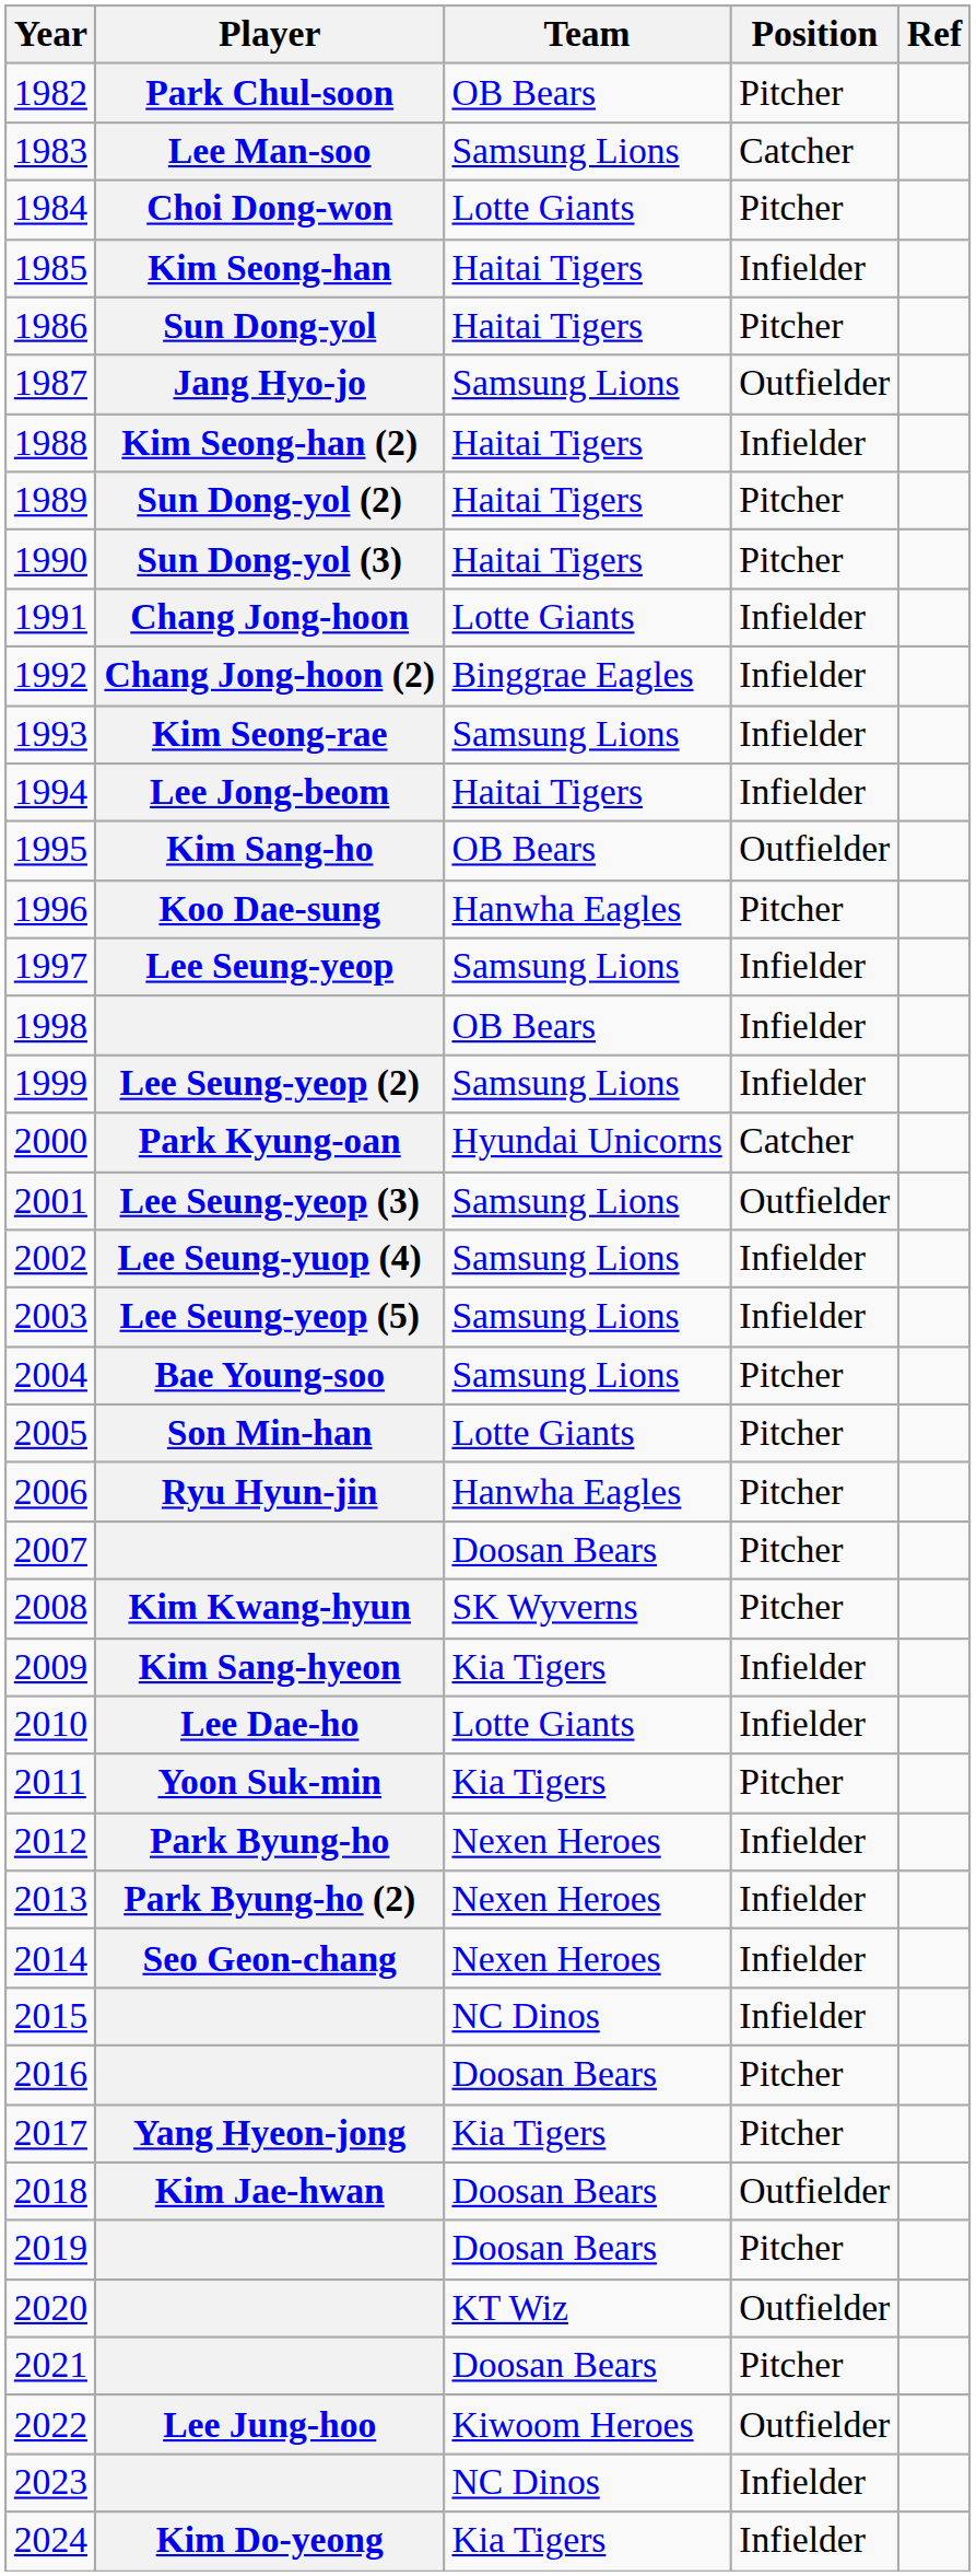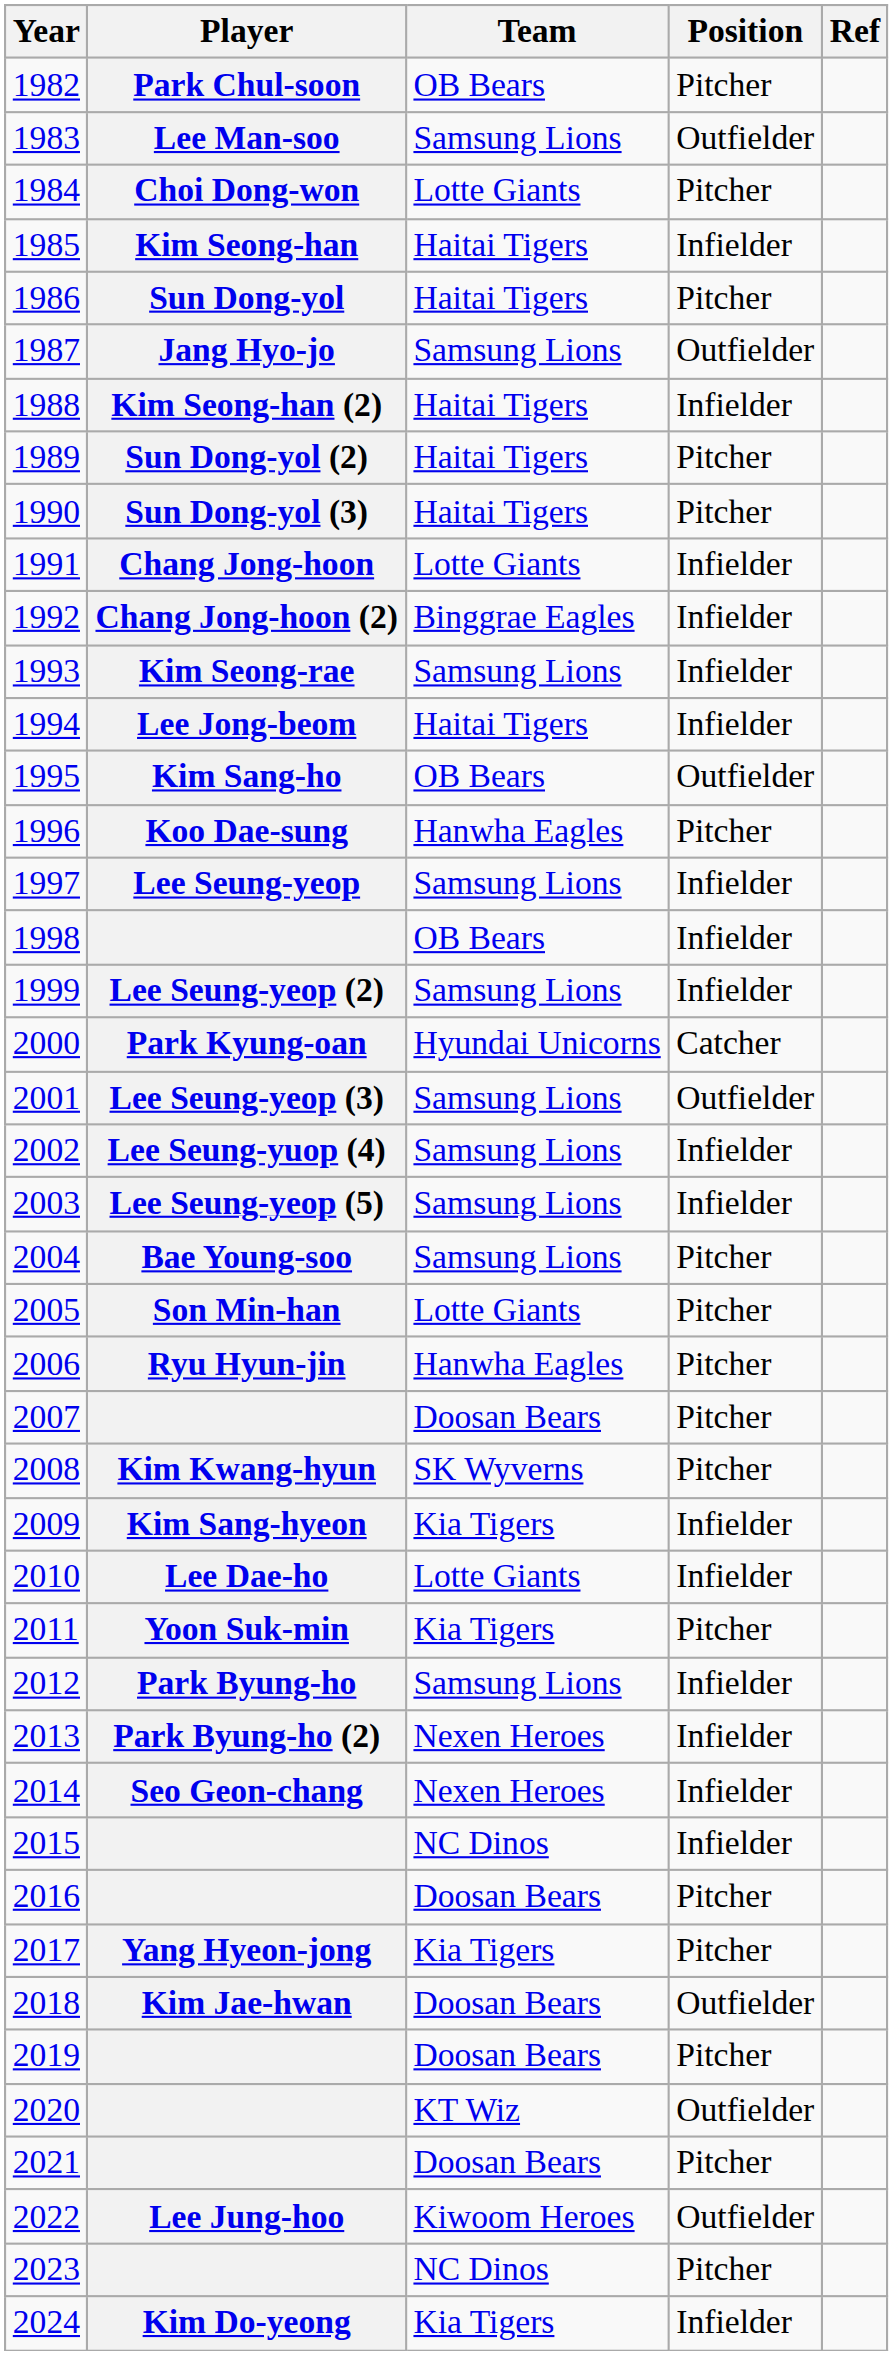 <table class="wikitable sortable plainrowheaders">
 <tr>
 <th scope="col">Year</th>
 <th scope="col">Player</th>
 <th scope="col">Team</th>
 <th scope="col">Position</th>
 <th scope="col" class=unsortable>Ref</th>
 </tr>
 <tr>
 <td><a href='#'>1982</a></td>
 <th scope="row"><a href='#'>Park Chul-soon</a></th>
 <td><a href='#'>OB Bears</a></td>
 <td>Pitcher</td>
 <td></td>
 </tr>
 <tr>
 <td><a href='#'>1983</a></td>
 <th scope="row"><a href='#'>Lee Man-soo</a></th>
 <td><a href='#'>Samsung Lions</a></td>
-<td>Catcher</td>
+<td>Outfielder</td>
 <td></td>
 </tr>
 <tr>
 <td><a href='#'>1984</a></td>
 <th scope="row"><a href='#'>Choi Dong-won</a></th>
 <td><a href='#'>Lotte Giants</a></td>
 <td>Pitcher</td>
 <td></td>
 </tr>
 <tr>
 <td><a href='#'>1985</a></td>
 <th scope="row"><a href='#'>Kim Seong-han</a></th>
 <td><a href='#'>Haitai Tigers</a></td>
 <td>Infielder</td>
 <td></td>
 </tr>
 <tr>
 <td><a href='#'>1986</a></td>
 <th scope="row"><a href='#'>Sun Dong-yol</a></th>
 <td><a href='#'>Haitai Tigers</a></td>
 <td>Pitcher</td>
 <td></td>
 </tr>
 <tr>
 <td><a href='#'>1987</a></td>
 <th scope="row"><a href='#'>Jang Hyo-jo</a></th>
 <td><a href='#'>Samsung Lions</a></td>
 <td>Outfielder</td>
 <td></td>
 </tr>
 <tr>
 <td><a href='#'>1988</a></td>
 <th scope="row"><a href='#'>Kim Seong-han</a> (2)</th>
 <td><a href='#'>Haitai Tigers</a></td>
 <td>Infielder</td>
 <td></td>
 </tr>
 <tr>
 <td><a href='#'>1989</a></td>
 <th scope="row"><a href='#'>Sun Dong-yol</a> (2)</th>
 <td><a href='#'>Haitai Tigers</a></td>
 <td>Pitcher</td>
 <td></td>
 </tr>
 <tr>
 <td><a href='#'>1990</a></td>
 <th scope="row"><a href='#'>Sun Dong-yol</a> (3)</th>
 <td><a href='#'>Haitai Tigers</a></td>
 <td>Pitcher</td>
 <td></td>
 </tr>
 <tr>
 <td><a href='#'>1991</a></td>
 <th scope="row"><a href='#'>Chang Jong-hoon</a></th>
 <td><a href='#'>Lotte Giants</a></td>
 <td>Infielder</td>
 <td></td>
 </tr>
 <tr>
 <td><a href='#'>1992</a></td>
 <th scope="row"><a href='#'>Chang Jong-hoon</a> (2)</th>
 <td><a href='#'>Binggrae Eagles</a></td>
 <td>Infielder</td>
 <td></td>
 </tr>
 <tr>
 <td><a href='#'>1993</a></td>
 <th scope="row"><a href='#'>Kim Seong-rae</a></th>
 <td><a href='#'>Samsung Lions</a></td>
 <td>Infielder</td>
 <td></td>
 </tr>
 <tr>
 <td><a href='#'>1994</a></td>
 <th scope="row"><a href='#'>Lee Jong-beom</a></th>
 <td><a href='#'>Haitai Tigers</a></td>
 <td>Infielder</td>
 <td></td>
 </tr>
 <tr>
 <td><a href='#'>1995</a></td>
 <th scope="row"><a href='#'>Kim Sang-ho</a></th>
 <td><a href='#'>OB Bears</a></td>
 <td>Outfielder</td>
 <td></td>
 </tr>
 <tr>
 <td><a href='#'>1996</a></td>
 <th scope="row"><a href='#'>Koo Dae-sung</a></th>
 <td><a href='#'>Hanwha Eagles</a></td>
 <td>Pitcher</td>
 <td></td>
 </tr>
 <tr>
 <td><a href='#'>1997</a></td>
 <th scope="row"><a href='#'>Lee Seung-yeop</a></th>
 <td><a href='#'>Samsung Lions</a></td>
 <td>Infielder</td>
 <td></td>
 </tr>
 <tr>
 <td><a href='#'>1998</a></td>
 <th scope="row"></th>
 <td><a href='#'>OB Bears</a></td>
 <td>Infielder</td>
 <td></td>
 </tr>
 <tr>
 <td><a href='#'>1999</a></td>
 <th scope="row"><a href='#'>Lee Seung-yeop</a> (2)</th>
 <td><a href='#'>Samsung Lions</a></td>
 <td>Infielder</td>
 <td></td>
 </tr>
 <tr>
 <td><a href='#'>2000</a></td>
 <th scope="row"><a href='#'>Park Kyung-oan</a></th>
 <td><a href='#'>Hyundai Unicorns</a></td>
 <td>Catcher</td>
 <td></td>
 </tr>
 <tr>
 <td><a href='#'>2001</a></td>
 <th scope="row"><a href='#'>Lee Seung-yeop</a> (3)</th>
 <td><a href='#'>Samsung Lions</a></td>
 <td>Outfielder</td>
 <td></td>
 </tr>
 <tr>
 <td><a href='#'>2002</a></td>
 <th scope="row"><a href='#'>Lee Seung-yuop</a> (4)</th>
 <td><a href='#'>Samsung Lions</a></td>
 <td>Infielder</td>
 <td></td>
 </tr>
 <tr>
 <td><a href='#'>2003</a></td>
 <th scope="row"><a href='#'>Lee Seung-yeop</a> (5)</th>
 <td><a href='#'>Samsung Lions</a></td>
 <td>Infielder</td>
 <td></td>
 </tr>
 <tr>
 <td><a href='#'>2004</a></td>
 <th scope="row"><a href='#'>Bae Young-soo</a></th>
 <td><a href='#'>Samsung Lions</a></td>
 <td>Pitcher</td>
 <td></td>
 </tr>
 <tr>
 <td><a href='#'>2005</a></td>
 <th scope="row"><a href='#'>Son Min-han</a></th>
 <td><a href='#'>Lotte Giants</a></td>
 <td>Pitcher</td>
 <td></td>
 </tr>
 <tr>
 <td><a href='#'>2006</a></td>
 <th scope="row"><a href='#'>Ryu Hyun-jin</a></th>
 <td><a href='#'>Hanwha Eagles</a></td>
 <td>Pitcher</td>
 <td></td>
 </tr>
 <tr>
 <td><a href='#'>2007</a></td>
 <th scope="row"></th>
 <td><a href='#'>Doosan Bears</a></td>
 <td>Pitcher</td>
 <td></td>
 </tr>
 <tr>
 <td><a href='#'>2008</a></td>
 <th scope="row"><a href='#'>Kim Kwang-hyun</a></th>
 <td><a href='#'>SK Wyverns</a></td>
 <td>Pitcher</td>
 <td></td>
 </tr>
 <tr>
 <td><a href='#'>2009</a></td>
 <th scope="row"><a href='#'>Kim Sang-hyeon</a></th>
 <td><a href='#'>Kia Tigers</a></td>
 <td>Infielder</td>
 <td></td>
 </tr>
 <tr>
 <td><a href='#'>2010</a></td>
 <th scope="row"><a href='#'>Lee Dae-ho</a></th>
 <td><a href='#'>Lotte Giants</a></td>
 <td>Infielder</td>
 <td></td>
 </tr>
 <tr>
 <td><a href='#'>2011</a></td>
 <th scope="row"><a href='#'>Yoon Suk-min</a></th>
 <td><a href='#'>Kia Tigers</a></td>
 <td>Pitcher</td>
 <td></td>
 </tr>
 <tr>
 <td><a href='#'>2012</a></td>
 <th scope="row"><a href='#'>Park Byung-ho</a></th>
-<td><a href='#'>Nexen Heroes</a></td>
+<td><a href='#'>Samsung Lions</a></td>
 <td>Infielder</td>
 <td></td>
 </tr>
 <tr>
 <td><a href='#'>2013</a></td>
 <th scope="row"><a href='#'>Park Byung-ho</a> (2)</th>
 <td><a href='#'>Nexen Heroes</a></td>
 <td>Infielder</td>
 <td></td>
 </tr>
 <tr>
 <td><a href='#'>2014</a></td>
 <th scope="row"><a href='#'>Seo Geon-chang</a></th>
 <td><a href='#'>Nexen Heroes</a></td>
 <td>Infielder</td>
 <td></td>
 </tr>
 <tr>
 <td><a href='#'>2015</a></td>
 <th scope="row"></th>
 <td><a href='#'>NC Dinos</a></td>
 <td>Infielder</td>
 <td></td>
 </tr>
 <tr>
 <td><a href='#'>2016</a></td>
 <th scope="row"></th>
 <td><a href='#'>Doosan Bears</a></td>
 <td>Pitcher</td>
 <td></td>
 </tr>
 <tr>
 <td><a href='#'>2017</a></td>
 <th scope="row"><a href='#'>Yang Hyeon-jong</a></th>
 <td><a href='#'>Kia Tigers</a></td>
 <td>Pitcher</td>
 <td></td>
 </tr>
 <tr>
 <td><a href='#'>2018</a></td>
 <th scope="row"><a href='#'>Kim Jae-hwan</a></th>
 <td><a href='#'>Doosan Bears</a></td>
 <td>Outfielder</td>
 <td></td>
 </tr>
 <tr>
 <td><a href='#'>2019</a></td>
 <th scope="row"></th>
 <td><a href='#'>Doosan Bears</a></td>
 <td>Pitcher</td>
 <td></td>
 </tr>
 <tr>
 <td><a href='#'>2020</a></td>
 <th scope="row"></th>
 <td><a href='#'>KT Wiz</a></td>
 <td>Outfielder</td>
 <td></td>
 </tr>
 <tr>
 <td><a href='#'>2021</a></td>
 <th scope="row"></th>
 <td><a href='#'>Doosan Bears</a></td>
 <td>Pitcher</td>
 <td></td>
 </tr>
 <tr>
 <td><a href='#'>2022</a></td>
 <th scope="row"><a href='#'>Lee Jung-hoo</a></th>
 <td><a href='#'>Kiwoom Heroes</a></td>
 <td>Outfielder</td>
 <td></td>
 </tr>
 <tr>
 <td><a href='#'>2023</a></td>
 <th scope="row"></th>
 <td><a href='#'>NC Dinos</a></td>
-<td>Infielder</td>
+<td>Pitcher</td>
 <td></td>
 </tr>
 <tr>
 <td><a href='#'>2024</a></td>
 <th scope="row"><a href='#'>Kim Do-yeong</a></th>
 <td><a href='#'>Kia Tigers</a></td>
 <td>Infielder</td>
 <td></td>
 </tr>
 </table>
